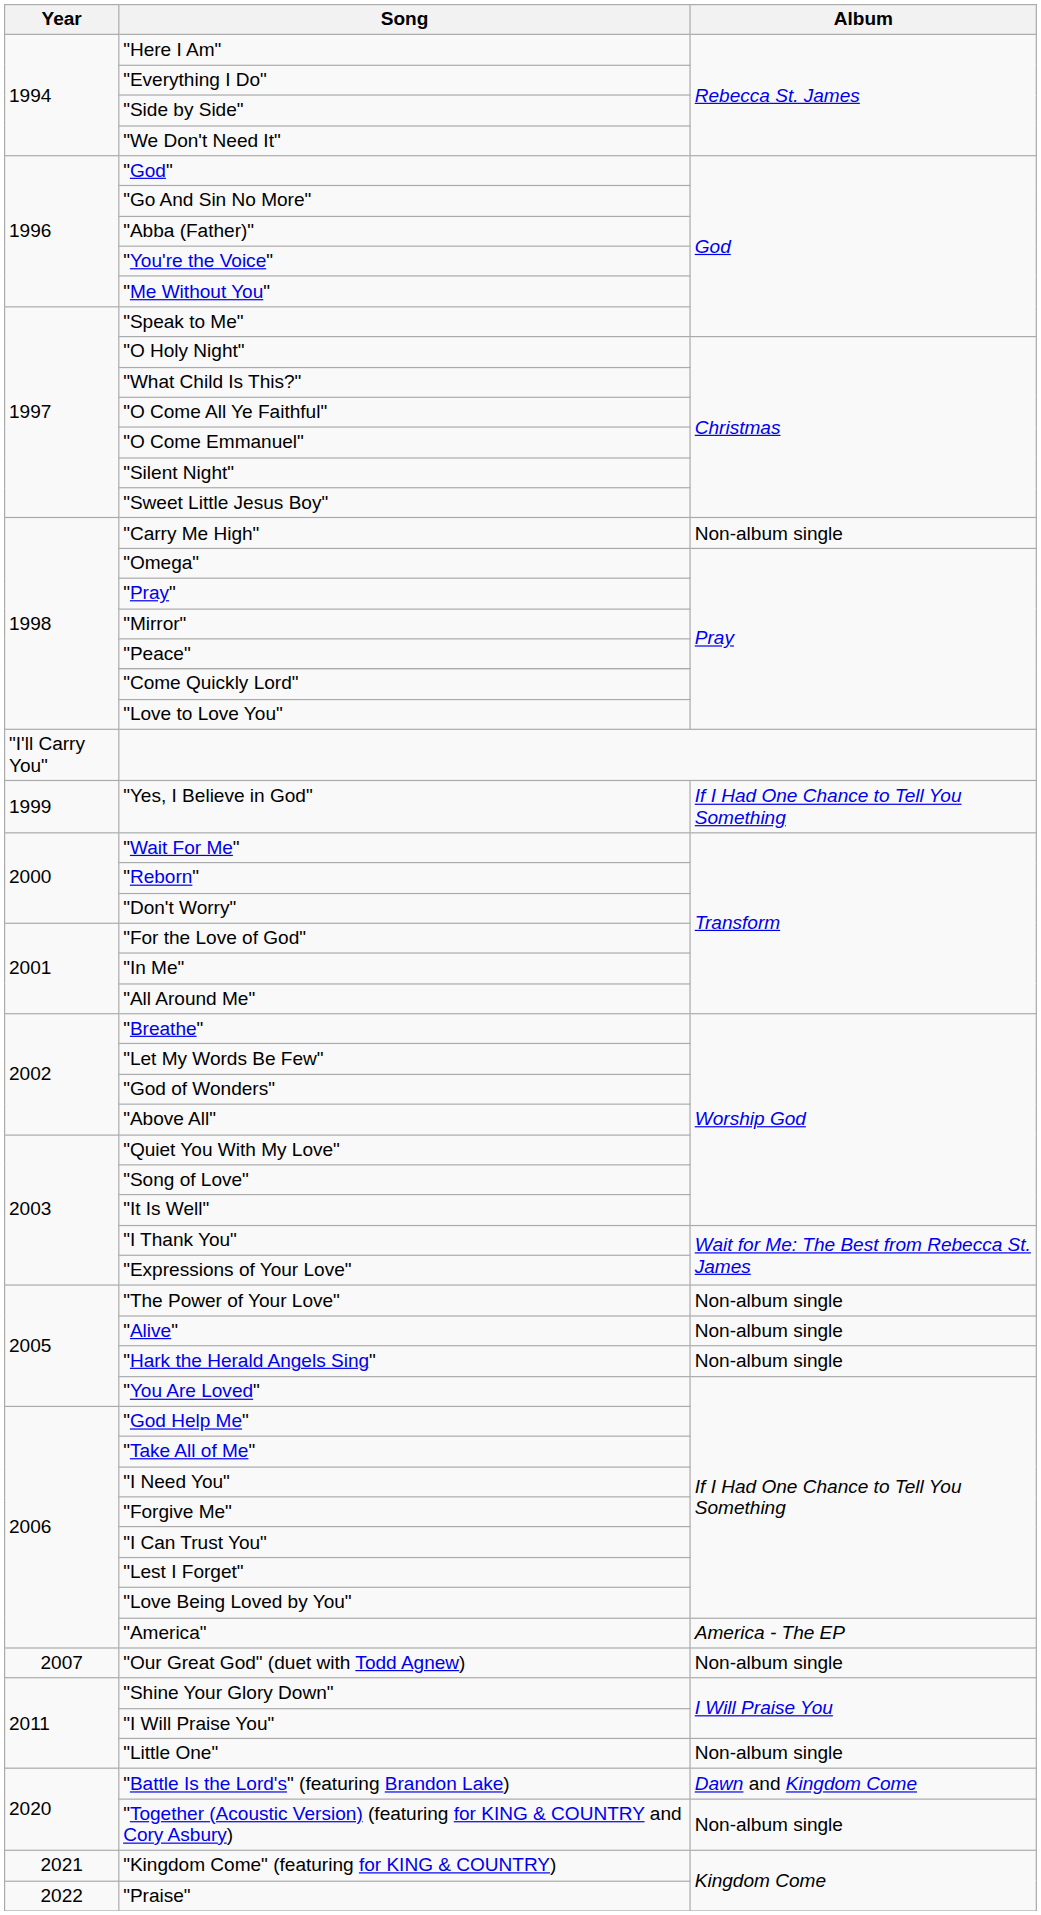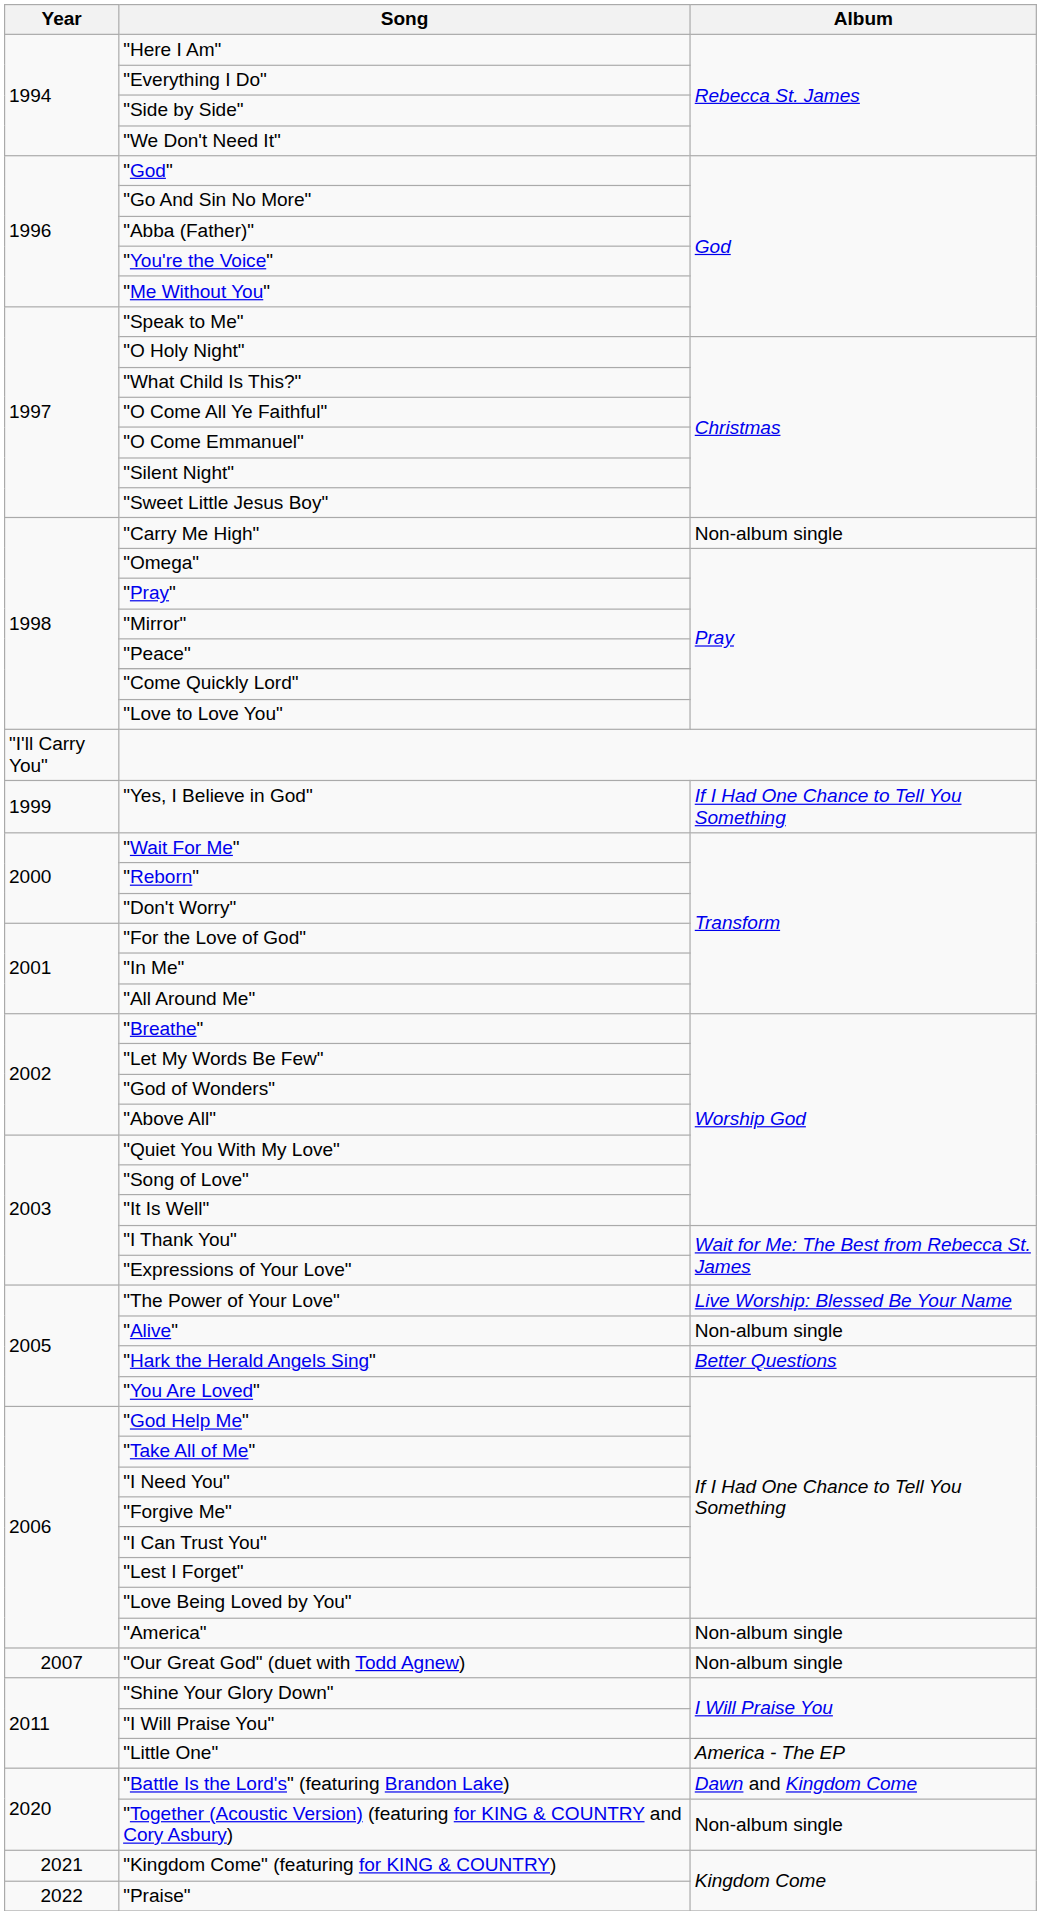 <table class="wikitable">
 <tr>
 <th>Year</th>
 <th>Song</th>
 <th>Album</th>
 </tr>
 <tr>
 <td rowspan=4>1994</td>
 <td align="left" valign="top">"Here I Am"</td>
 <td rowspan=4><em><a href='#'>Rebecca St. James</a></em></td>
 </tr>
 <tr>
 <td align="left" valign="top">"Everything I Do"</td>
 </tr>
 <tr>
 <td align="left" valign="top">"Side by Side"</td>
 </tr>
 <tr>
 <td align="left" valign="top">"We Don't Need It"</td>
 </tr>
 <tr>
 <td rowspan=5>1996</td>
 <td align="left" valign="top">"<a href='#'>God</a>"</td>
 <td rowspan=6><em><a href='#'>God</a></em></td>
 </tr>
 <tr>
 <td align="left" valign="top">"Go And Sin No More"</td>
 </tr>
 <tr>
 <td align="left" valign="top">"Abba (Father)"</td>
 </tr>
 <tr>
 <td align="left" valign="top">"<a href='#'>You're the Voice</a>"</td>
 </tr>
 <tr>
 <td align="left" valign="top">"<a href='#'>Me Without You</a>"</td>
 </tr>
 <tr>
 <td rowspan=7>1997</td>
 <td align="left" valign="top">"Speak to Me"</td>
 </tr>
 <tr>
 <td align="left" valign="top">"O Holy Night"</td>
 <td rowspan=6><em><a href='#'>Christmas</a></em></td>
 </tr>
 <tr>
 <td align="left" valign="top">"What Child Is This?"</td>
 </tr>
 <tr>
 <td align="left" valign="top">"O Come All Ye Faithful"</td>
 </tr>
 <tr>
 <td align="left" valign="top">"O Come Emmanuel"</td>
 </tr>
 <tr>
 <td align="left" valign="top">"Silent Night"</td>
 </tr>
 <tr>
 <td align="left" valign="top">"Sweet Little Jesus Boy"</td>
 </tr>
 <tr>
 <td rowspan=8>1998</td>
 <td align="left" valign="top">"Carry Me High"</td>
 <td rowspan="1">Non-album single</td>
 </tr>
 <tr>
 <td align="left" valign="top">"Omega"</td>
 <td rowspan=7><em><a href='#'>Pray</a></em></td>
 </tr>
 <tr>
 <td align="left" valign="top">"<a href='#'>Pray</a>"</td>
 </tr>
 <tr>
 <td align="left" valign="top">"Mirror"</td>
 </tr>
 <tr>
 <td align="left" valign="top">"Peace"</td>
 </tr>
 <tr>
 </tr>
 <tr>
 <td align="left" valign="top">"Come Quickly Lord"</td>
 </tr>
 <tr>
 <td align="left" valign="top">"Love to Love You"</td>
 </tr>
 <tr>
 <td align="left" valign="top">"I'll Carry You"</td>
 </tr>
 <tr>
 <td rowspan=1>1999</td>
 <td align="left" valign="top">"Yes, I Believe in God"</td>
 <td align="left" valign="top"><em><a href='#'>If I Had One Chance to Tell You Something</a></em></td>
 </tr>
 <tr>
 <td rowspan=3>2000</td>
 <td align="left" valign="top">"<a href='#'>Wait For Me</a>"</td>
 <td rowspan=6><em><a href='#'>Transform</a></em></td>
 </tr>
 <tr>
 <td align="left" valign="top">"<a href='#'>Reborn</a>"</td>
 </tr>
 <tr>
 <td align="left" valign="top">"Don't Worry"</td>
 </tr>
 <tr>
 <td rowspan=3>2001</td>
 <td align="left" valign="top">"For the Love of God"</td>
 </tr>
 <tr>
 <td align="left" valign="top">"In Me"</td>
 </tr>
 <tr>
 <td align="left" valign="top">"All Around Me"</td>
 </tr>
 <tr>
 <td rowspan=4>2002</td>
 <td align="left" valign="top">"<a href='#'>Breathe</a>"</td>
 <td rowspan=7><em><a href='#'>Worship God</a></em></td>
 </tr>
 <tr>
 <td align="left" valign="top">"Let My Words Be Few"</td>
 </tr>
 <tr>
 <td align="left" valign="top">"God of Wonders"</td>
 </tr>
 <tr>
 <td align="left" valign="top">"Above All"</td>
 </tr>
 <tr>
 <td rowspan=5>2003</td>
 <td align="left" valign="top">"Quiet You With My Love"</td>
 </tr>
 <tr>
 <td align="left" valign="top">"Song of Love"</td>
 </tr>
 <tr>
 <td align="left" valign="top">"It Is Well"</td>
 </tr>
 <tr>
 <td align="left" valign="top">"I Thank You"</td>
 <td rowspan=2><em><a href='#'>Wait for Me: The Best from Rebecca St. James</a></em></td>
 </tr>
 <tr>
 <td align="left" valign="top">"Expressions of Your Love"</td>
 </tr>
 <tr>
 <td rowspan=4>2005</td>
 <td align="left" valign="top">"The Power of Your Love"</td>
-<td rowspan=1>Non-album single</td>
+<td align="left" valign="top"><em><a href='#'>Live Worship: Blessed Be Your Name</a></em></td>
 </tr>
 <tr>
 <td align="left" valign="top">"<a href='#'>Alive</a>"</td>
 <td rowspan=1>Non-album single</td>
 </tr>
 <tr>
 <td align="left" valign="top">"<a href='#'>Hark the Herald Angels Sing</a>"</td>
-<td align="left" valign="top">Non-album single</td>
+<td align="left" valign="top"><em><a href='#'>Better Questions</a></em></td>
 </tr>
 <tr>
 <td align="left" valign="top">"<a href='#'>You Are Loved</a>"</td>
 <td rowspan=8><em>If I Had One Chance to Tell You Something</em></td>
 </tr>
 <tr>
 <td rowspan=8>2006</td>
 <td align="left" valign="top">"<a href='#'>God Help Me</a>"</td>
 </tr>
 <tr>
 <td align="left" valign="top">"<a href='#'>Take All of Me</a>"</td>
 </tr>
 <tr>
 <td align="left" valign="top">"I Need You"</td>
 </tr>
 <tr>
 <td align="left" valign="top">"Forgive Me"</td>
 </tr>
 <tr>
 <td align="left" valign="top">"I Can Trust You"</td>
 </tr>
 <tr>
 <td align="left" valign="top">"Lest I Forget"</td>
 </tr>
 <tr>
 <td align="left" valign="top">"Love Being Loved by You"</td>
 </tr>
 <tr>
 <td align="left" valign="top">"America"</td>
-<td rowspan="1"><em>America - The EP</em></td>
+<td rowspan="1">Non-album single</td>
 </tr>
 <tr>
 <td align="center" valign="top">2007</td>
 <td align="left" valign="top">"Our Great God" (duet with <a href='#'>Todd Agnew</a>)</td>
 <td align="left" valign="top">Non-album single</td>
 </tr>
 <tr>
 <td rowspan=3>2011</td>
 <td align="left" valign="top">"Shine Your Glory Down"</td>
 <td rowspan="2"><em><a href='#'>I Will Praise You</a></em></td>
 </tr>
 <tr>
 <td align="left" valign="top">"I Will Praise You"</td>
 </tr>
 <tr>
 <td align="left" valign="top">"Little One"</td>
-<td rowspan="1">Non-album single</td>
+<td rowspan="1"><em>America - The EP</em></td>
 </tr>
 <tr>
 <td rowspan=2>2020</td>
 <td align="left" valign="top">"<a href='#'>Battle Is the Lord's</a>" (featuring <a href='#'>Brandon Lake</a>)</td>
 <td rowspan="1"><em><a href='#'>Dawn</a></em> and <em><a href='#'>Kingdom Come</a></em></td>
 </tr>
 <tr>
 <td align="left" valign="top">"<a href='#'>Together (Acoustic Version)</a> (featuring <a href='#'>for KING & COUNTRY</a> and <a href='#'>Cory Asbury</a>)</td>
 <td rowspan="1">Non-album single</td>
 </tr>
 <tr>
 <td align="center" valign="top">2021</td>
 <td align="left" valign="top">"Kingdom Come" (featuring <a href='#'>for KING & COUNTRY</a>)</td>
 <td rowspan="2"><em>Kingdom Come</em></td>
 </tr>
 <tr>
 <td align="center" valign="top">2022</td>
 <td align="left" valign="top">"Praise"</td>
 </tr>
 </table>
